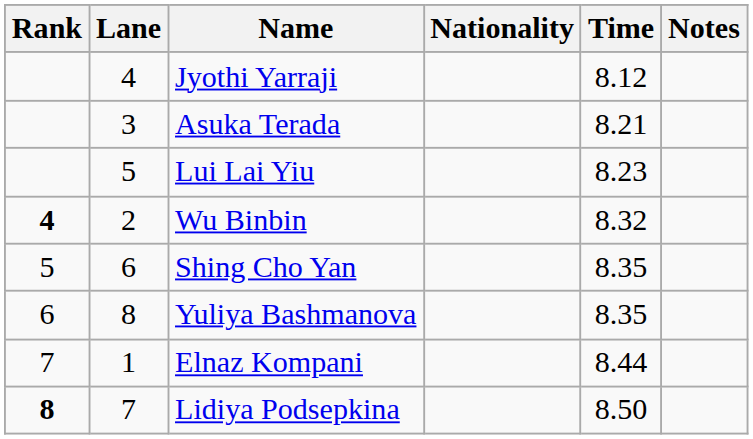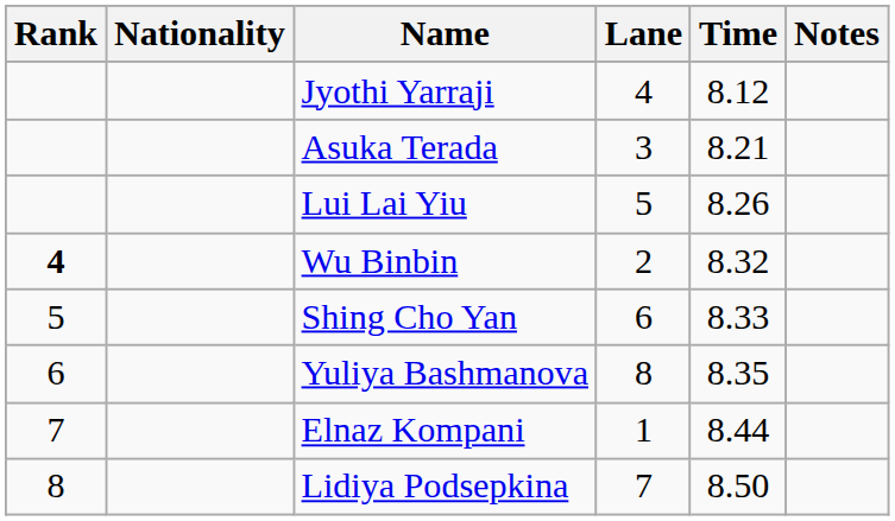 <table class="wikitable sortable" style="text-align:center">
 <tr>
 <th>Rank</th>
+<th>Nationality</th>
+<th>Name</th>
 <th>Lane</th>
-<th>Name</th>
-<th>Nationality</th>
 <th>Time</th>
 <th>Notes</th>
 </tr>
 <tr>
 <td></td>
+<td align=left></td>
+<td align=left><a href='#'>Jyothi Yarraji</a></td>
 <td>4</td>
-<td align=left><a href='#'>Jyothi Yarraji</a></td>
-<td align=left></td>
 <td>8.12</td>
 <td></td>
 </tr>
 <tr>
 <td></td>
+<td align=left></td>
+<td align=left><a href='#'>Asuka Terada</a></td>
 <td>3</td>
-<td align=left><a href='#'>Asuka Terada</a></td>
-<td align=left></td>
 <td>8.21</td>
 <td></td>
 </tr>
 <tr>
 <td></td>
+<td align=left></td>
+<td align=left><a href='#'>Lui Lai Yiu</a></td>
 <td>5</td>
-<td align=left><a href='#'>Lui Lai Yiu</a></td>
-<td align=left></td>
-<td>8.23</td>
+<td>8.26</td>
 <td></td>
 </tr>
 <tr>
 <td><strong>4</strong></td>
+<td align=left></td>
+<td align=left><a href='#'>Wu Binbin</a></td>
 <td>2</td>
-<td align=left><a href='#'>Wu Binbin</a></td>
-<td align=left></td>
 <td>8.32</td>
 <td></td>
 </tr>
 <tr>
 <td>5</td>
+<td align=left></td>
+<td align=left><a href='#'>Shing Cho Yan</a></td>
 <td>6</td>
-<td align=left><a href='#'>Shing Cho Yan</a></td>
-<td align=left></td>
-<td>8.35</td>
+<td>8.33</td>
 <td></td>
 </tr>
 <tr>
 <td>6</td>
+<td align=left></td>
+<td align=left><a href='#'>Yuliya Bashmanova</a></td>
 <td>8</td>
-<td align=left><a href='#'>Yuliya Bashmanova</a></td>
-<td align=left></td>
 <td>8.35</td>
 <td></td>
 </tr>
 <tr>
 <td>7</td>
+<td align=left></td>
+<td align=left><a href='#'>Elnaz Kompani</a></td>
 <td>1</td>
-<td align=left><a href='#'>Elnaz Kompani</a></td>
-<td align=left></td>
 <td>8.44</td>
 <td></td>
 </tr>
 <tr>
-<td><strong>8</strong></td>
+<td>8</td>
+<td align=left></td>
+<td align=left><a href='#'>Lidiya Podsepkina</a></td>
 <td>7</td>
-<td align=left><a href='#'>Lidiya Podsepkina</a></td>
-<td align=left></td>
 <td>8.50</td>
 <td></td>
 </tr>
 </table>
